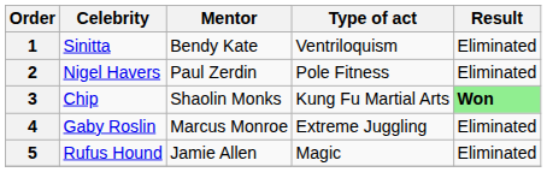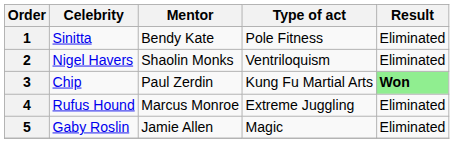 <table class="wikitable">
 <tr>
 <th>Order</th>
 <th>Celebrity</th>
 <th>Mentor</th>
 <th>Type of act</th>
 <th>Result</th>
 </tr>
 <tr>
 <th>1</th>
 <td><a href='#'>Sinitta</a></td>
 <td>Bendy Kate</td>
-<td>Ventriloquism</td>
+<td>Pole Fitness</td>
 <td>Eliminated</td>
 </tr>
 <tr>
 <th>2</th>
 <td><a href='#'>Nigel Havers</a></td>
-<td>Paul Zerdin</td>
-<td>Pole Fitness</td>
+<td>Shaolin Monks</td>
+<td>Ventriloquism</td>
 <td>Eliminated</td>
 </tr>
 <tr>
 <th>3</th>
 <td><a href='#'>Chip</a></td>
-<td>Shaolin Monks</td>
+<td>Paul Zerdin</td>
 <td>Kung Fu Martial Arts</td>
 <td style="background: lightgreen;"><strong>Won</strong></td>
 </tr>
 <tr>
 <th>4</th>
-<td><a href='#'>Gaby Roslin</a></td>
+<td><a href='#'>Rufus Hound</a></td>
 <td>Marcus Monroe</td>
 <td>Extreme Juggling</td>
 <td>Eliminated</td>
 </tr>
 <tr>
 <th>5</th>
-<td><a href='#'>Rufus Hound</a></td>
+<td><a href='#'>Gaby Roslin</a></td>
 <td>Jamie Allen</td>
 <td>Magic</td>
 <td>Eliminated</td>
 </tr>
 <tr>
 </tr>
 </table>
